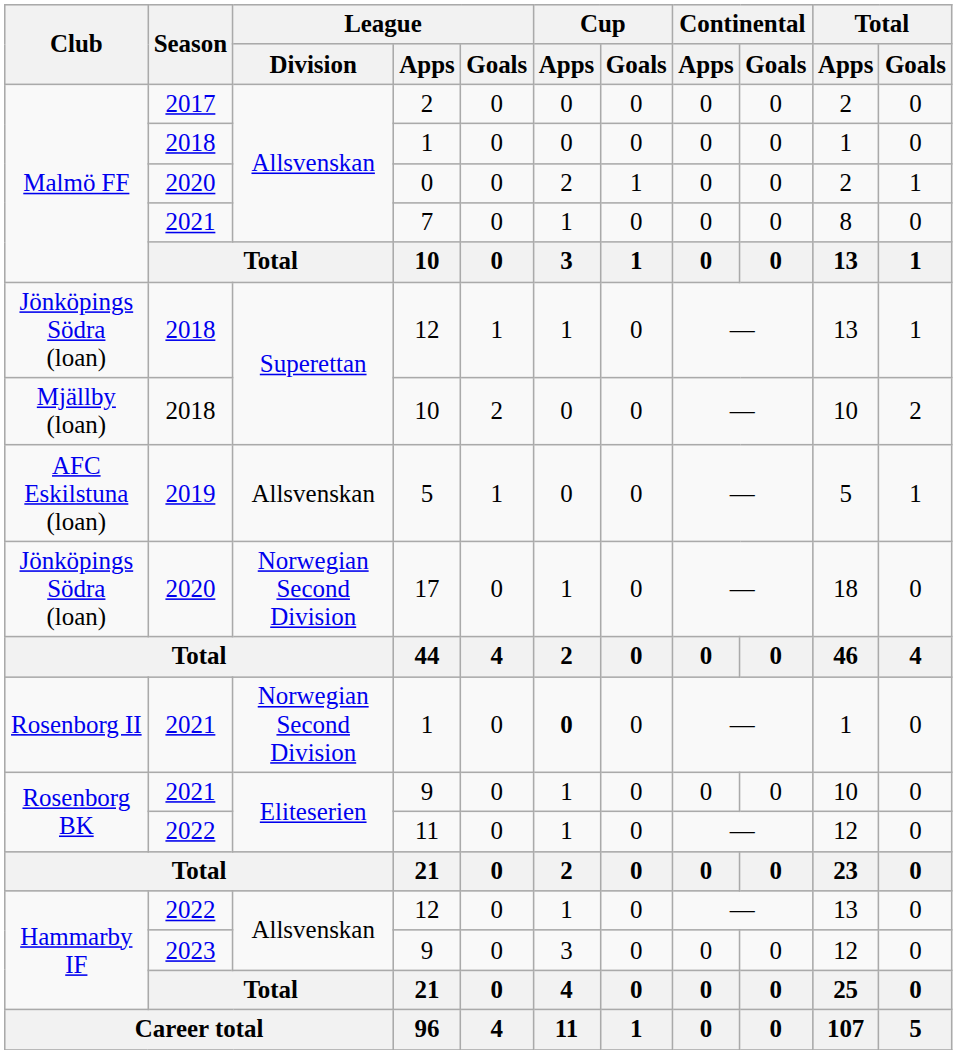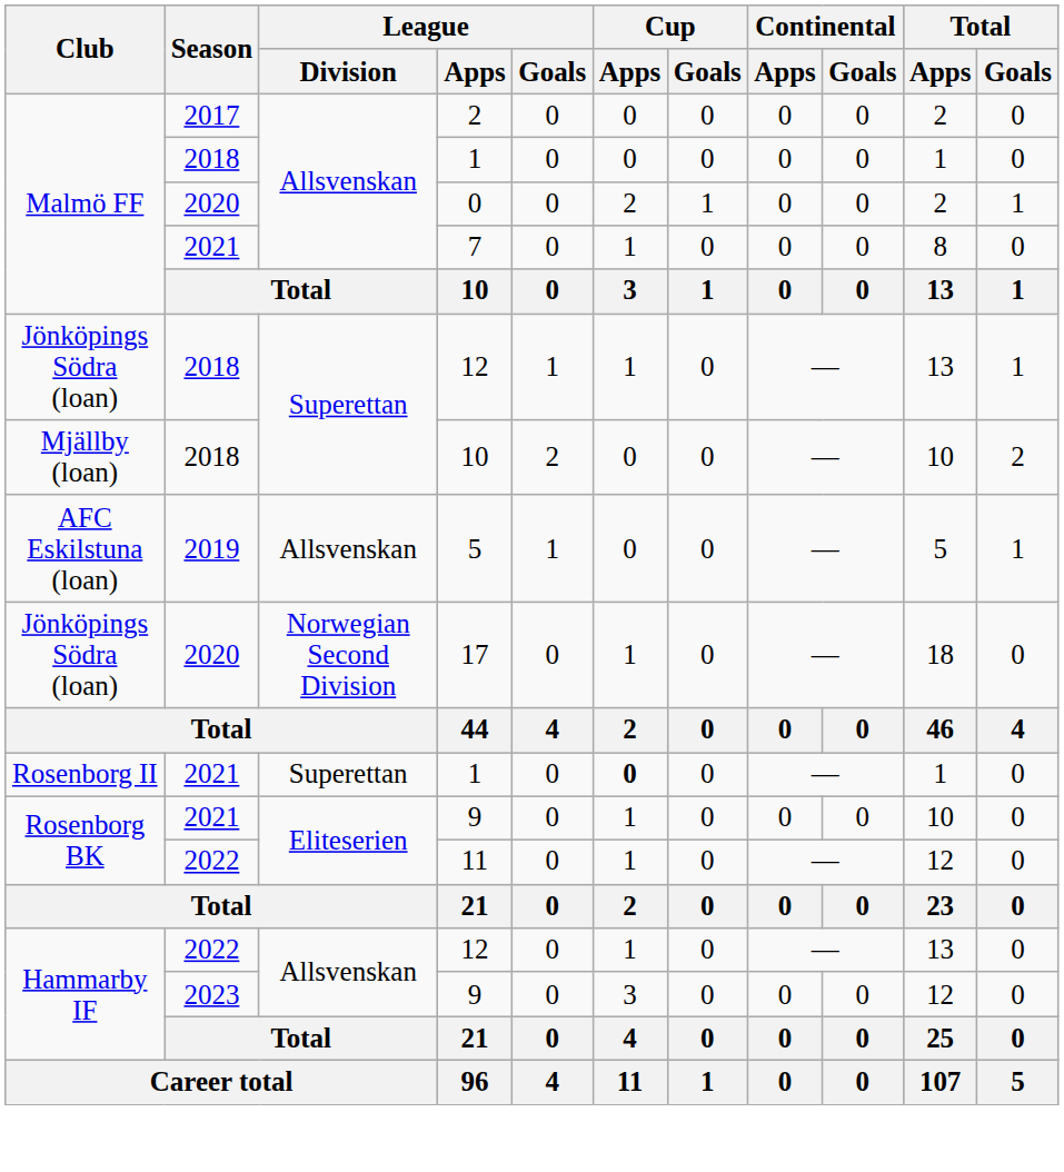 <table class="wikitable" style="text-align:center;">
 <tr>
 <th rowspan="2">Club</th>
 <th rowspan="2">Season</th>
 <th colspan="3">League</th>
 <th colspan="2">Cup</th>
 <th colspan="2">Continental</th>
 <th colspan="2">Total</th>
 </tr>
 <tr>
 <th>Division</th>
 <th>Apps</th>
 <th>Goals</th>
 <th>Apps</th>
 <th>Goals</th>
 <th>Apps</th>
 <th>Goals</th>
 <th>Apps</th>
 <th>Goals</th>
 </tr>
 <tr>
 <td rowspan="5"><a href='#'>Malmö FF</a></td>
 <td><a href='#'>2017</a></td>
 <td rowspan="4"><a href='#'>Allsvenskan</a></td>
 <td>2</td>
 <td>0</td>
 <td>0</td>
 <td>0</td>
 <td>0</td>
 <td>0</td>
 <td>2</td>
 <td>0</td>
 </tr>
 <tr>
 <td><a href='#'>2018</a></td>
 <td>1</td>
 <td>0</td>
 <td>0</td>
 <td>0</td>
 <td>0</td>
 <td>0</td>
 <td>1</td>
 <td>0</td>
 </tr>
 <tr>
 <td><a href='#'>2020</a></td>
 <td>0</td>
 <td>0</td>
 <td>2</td>
 <td>1</td>
 <td>0</td>
 <td>0</td>
 <td>2</td>
 <td>1</td>
 </tr>
 <tr>
 <td><a href='#'>2021</a></td>
 <td>7</td>
 <td>0</td>
 <td>1</td>
 <td>0</td>
 <td>0</td>
 <td>0</td>
 <td>8</td>
 <td>0</td>
 </tr>
 <tr>
 <th colspan="2">Total</th>
 <th>10</th>
 <th>0</th>
 <th>3</th>
 <th>1</th>
 <th>0</th>
 <th>0</th>
 <th>13</th>
 <th>1</th>
 </tr>
 <tr>
 <td><a href='#'>Jönköpings Södra</a><br>(loan)</td>
 <td><a href='#'>2018</a></td>
 <td rowspan="2"><a href='#'>Superettan</a></td>
 <td>12</td>
 <td>1</td>
 <td>1</td>
 <td>0</td>
 <td colspan="2">—</td>
 <td>13</td>
 <td>1</td>
 </tr>
 <tr>
 <td><a href='#'>Mjällby</a> (loan)</td>
 <td>2018</td>
 <td>10</td>
 <td>2</td>
 <td>0</td>
 <td>0</td>
 <td colspan="2">—</td>
 <td>10</td>
 <td>2</td>
 </tr>
 <tr>
 <td><a href='#'>AFC Eskilstuna</a> (loan)</td>
 <td><a href='#'>2019</a></td>
 <td>Allsvenskan</td>
 <td>5</td>
 <td>1</td>
 <td>0</td>
 <td>0</td>
 <td colspan="2">—</td>
 <td>5</td>
 <td>1</td>
 </tr>
 <tr>
 <td><a href='#'>Jönköpings Södra</a><br>(loan)</td>
 <td><a href='#'>2020</a></td>
 <td><a href='#'>Norwegian Second Division</a></td>
 <td>17</td>
 <td>0</td>
 <td>1</td>
 <td>0</td>
 <td colspan="2">—</td>
 <td>18</td>
 <td>0</td>
 </tr>
 <tr>
 <th colspan="3">Total</th>
 <th>44</th>
 <th>4</th>
 <th>2</th>
 <th>0</th>
 <th>0</th>
 <th>0</th>
 <th>46</th>
 <th>4</th>
 </tr>
 <tr>
 <td><a href='#'>Rosenborg II</a></td>
 <td><a href='#'>2021</a></td>
-<td><a href='#'>Norwegian Second Division</a></td>
+<td>Superettan</td>
 <td>1</td>
 <td>0</td>
 <td><strong>0</strong></td>
 <td>0</td>
 <td colspan="2">—</td>
 <td>1</td>
 <td>0</td>
 </tr>
 <tr>
 <td rowspan="2"><a href='#'>Rosenborg BK</a></td>
 <td><a href='#'>2021</a></td>
 <td rowspan="2"><a href='#'>Eliteserien</a></td>
 <td>9</td>
 <td>0</td>
 <td>1</td>
 <td>0</td>
 <td>0</td>
 <td>0</td>
 <td>10</td>
 <td>0</td>
 </tr>
 <tr>
 <td><a href='#'>2022</a></td>
 <td>11</td>
 <td>0</td>
 <td>1</td>
 <td>0</td>
 <td colspan="2">—</td>
 <td>12</td>
 <td>0</td>
 </tr>
 <tr>
 <th colspan="3">Total</th>
 <th>21</th>
 <th>0</th>
 <th>2</th>
 <th>0</th>
 <th>0</th>
 <th>0</th>
 <th>23</th>
 <th>0</th>
 </tr>
 <tr>
 <td rowspan="3"><a href='#'>Hammarby IF</a></td>
 <td><a href='#'>2022</a></td>
 <td rowspan="2">Allsvenskan</td>
 <td>12</td>
 <td>0</td>
 <td>1</td>
 <td>0</td>
 <td colspan="2">—</td>
 <td>13</td>
 <td>0</td>
 </tr>
 <tr>
 <td><a href='#'>2023</a></td>
 <td>9</td>
 <td>0</td>
 <td>3</td>
 <td>0</td>
 <td>0</td>
 <td>0</td>
 <td>12</td>
 <td>0</td>
 </tr>
 <tr>
 <th colspan="2">Total</th>
 <th>21</th>
 <th>0</th>
 <th>4</th>
 <th>0</th>
 <th>0</th>
 <th>0</th>
 <th>25</th>
 <th>0</th>
 </tr>
 <tr>
 <th colspan="3">Career total</th>
 <th>96</th>
 <th>4</th>
 <th>11</th>
 <th>1</th>
 <th>0</th>
 <th>0</th>
 <th>107</th>
 <th>5</th>
 </tr>
 </table>
